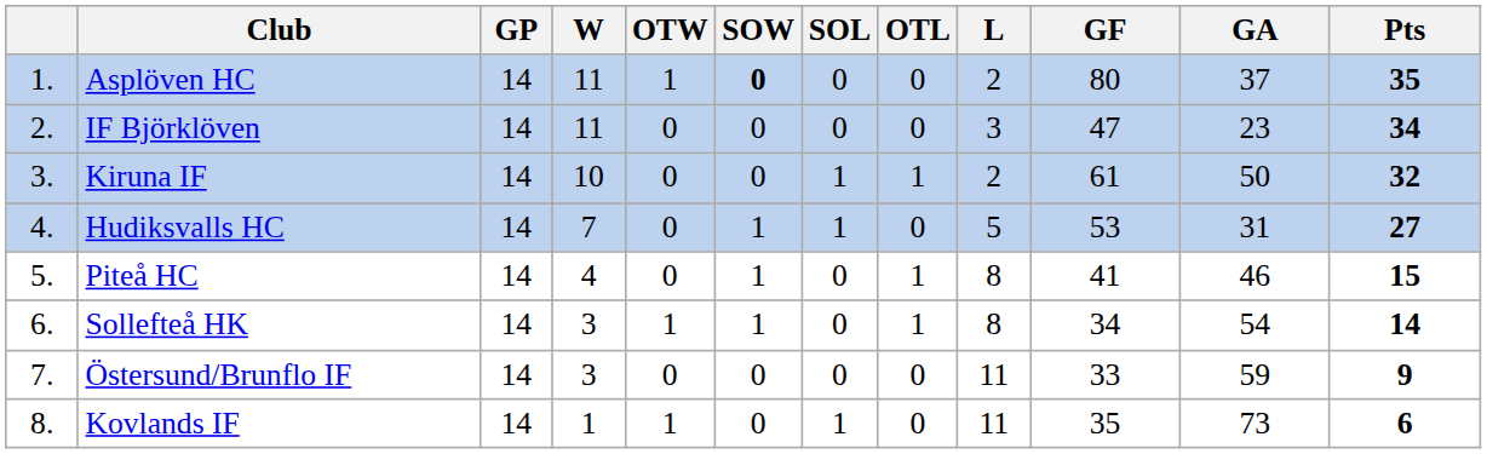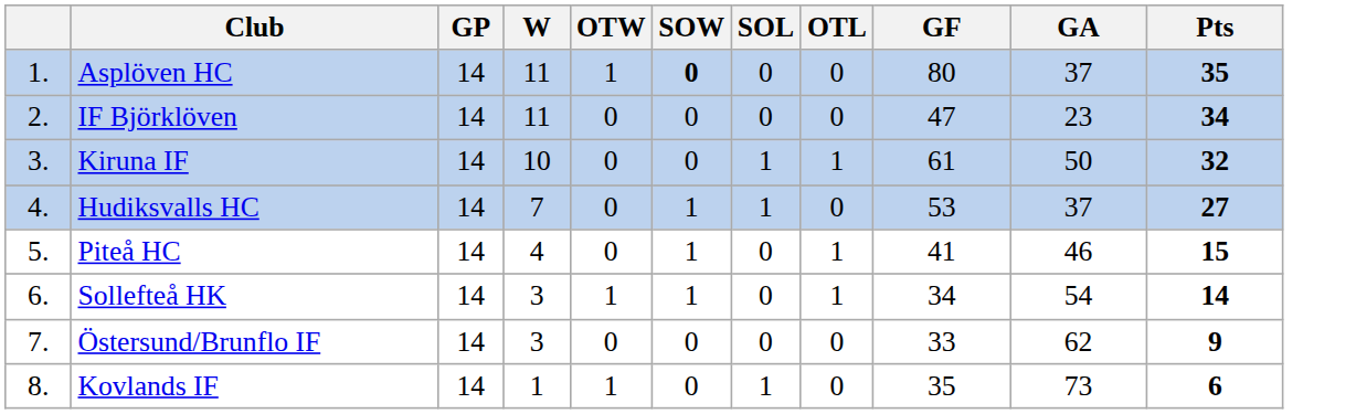 <table class="wikitable">
 <tr>
 <th width="30"></th>
 <th width="200">Club</th>
 <th width="30">GP</th>
 <th width="30">W</th>
 <th width="30">OTW</th>
 <th width="30">SOW</th>
 <th width="30">SOL</th>
 <th width="30">OTL</th>
-<th width="30">L</th>
 <th width="70">GF</th>
 <th width="70">GA</th>
 <th width="70">Pts</th>
 </tr>
 <tr bgcolor="#BCD2EE" align="center">
 <td>1.</td>
 <td align="left"><a href='#'>Asplöven HC</a></td>
 <td>14</td>
 <td>11</td>
 <td>1</td>
 <td><strong>0</strong></td>
 <td>0</td>
 <td>0</td>
-<td>2</td>
 <td>80</td>
 <td>37</td>
 <td><strong>35</strong></td>
 </tr>
 <tr bgcolor="#BCD2EE" align="center">
 <td>2.</td>
 <td align="left"><a href='#'>IF Björklöven</a></td>
 <td>14</td>
 <td>11</td>
 <td>0</td>
 <td>0</td>
 <td>0</td>
 <td>0</td>
-<td>3</td>
 <td>47</td>
 <td>23</td>
 <td><strong>34</strong></td>
 </tr>
 <tr bgcolor="#BCD2EE" align="center">
 <td>3.</td>
 <td align="left"><a href='#'>Kiruna IF</a></td>
 <td>14</td>
 <td>10</td>
 <td>0</td>
 <td>0</td>
 <td>1</td>
 <td>1</td>
-<td>2</td>
 <td>61</td>
 <td>50</td>
 <td><strong>32</strong></td>
 </tr>
 <tr bgcolor="#BCD2EE" align="center">
 <td>4.</td>
 <td align="left"><a href='#'>Hudiksvalls HC</a></td>
 <td>14</td>
 <td>7</td>
 <td>0</td>
 <td>1</td>
 <td>1</td>
 <td>0</td>
-<td>5</td>
 <td>53</td>
-<td>31</td>
+<td>37</td>
 <td><strong>27</strong></td>
 </tr>
 <tr bgcolor="#FFFFFF" align="center">
 <td>5.</td>
 <td align="left"><a href='#'>Piteå HC</a></td>
 <td>14</td>
 <td>4</td>
 <td>0</td>
 <td>1</td>
 <td>0</td>
 <td>1</td>
-<td>8</td>
 <td>41</td>
 <td>46</td>
 <td><strong>15</strong></td>
 </tr>
 <tr bgcolor="#FFFFFF" align="center">
 <td>6.</td>
 <td align="left"><a href='#'>Sollefteå HK</a></td>
 <td>14</td>
 <td>3</td>
 <td>1</td>
 <td>1</td>
 <td>0</td>
 <td>1</td>
-<td>8</td>
 <td>34</td>
 <td>54</td>
 <td><strong>14</strong></td>
 </tr>
 <tr bgcolor="#FFFFFF" align="center">
 <td>7.</td>
 <td align="left"><a href='#'>Östersund/Brunflo IF</a></td>
 <td>14</td>
 <td>3</td>
 <td>0</td>
 <td>0</td>
 <td>0</td>
 <td>0</td>
-<td>11</td>
 <td>33</td>
-<td>59</td>
+<td>62</td>
 <td><strong>9</strong></td>
 </tr>
 <tr bgcolor="#FFFFFF" align="center">
 <td>8.</td>
 <td align="left"><a href='#'>Kovlands IF</a></td>
 <td>14</td>
 <td>1</td>
 <td>1</td>
 <td>0</td>
 <td>1</td>
 <td>0</td>
-<td>11</td>
 <td>35</td>
 <td>73</td>
 <td><strong>6</strong></td>
 </tr>
 </table>
